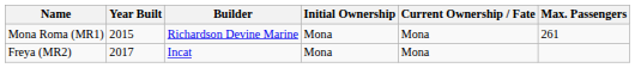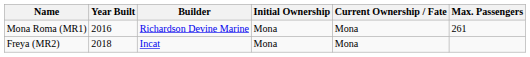 <table class="wikitable sortable">
 <tr>
 <th>Name</th>
 <th>Year Built</th>
 <th>Builder</th>
 <th>Initial Ownership</th>
 <th>Current Ownership / Fate</th>
 <th>Max. Passengers</th>
 </tr>
 <tr>
 <td>Mona Roma (MR1)</td>
-<td>2015</td>
+<td>2016</td>
 <td><a href='#'>Richardson Devine Marine</a></td>
 <td>Mona</td>
 <td>Mona</td>
 <td>261</td>
 </tr>
 <tr>
 <td>Freya (MR2)</td>
-<td>2017</td>
+<td>2018</td>
 <td><a href='#'>Incat</a></td>
 <td>Mona</td>
 <td>Mona</td>
 <td></td>
 </tr>
 </table>
